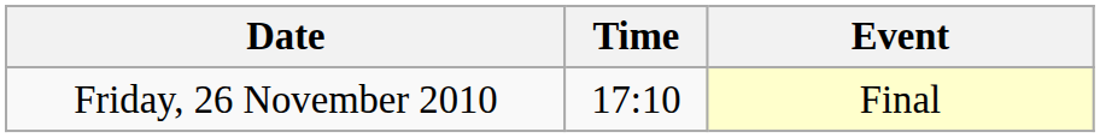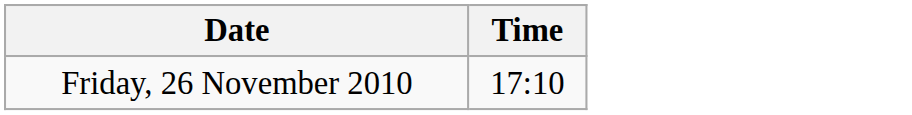 <table class = "wikitable" style="text-align:center;">
 <tr>
 <th width=220>Date</th>
 <th width=50>Time</th>
-<th width=150>Event</th>
 </tr>
 <tr>
 <td>Friday, 26 November 2010</td>
 <td>17:10</td>
-<td bgcolor=ffffcc>Final</td>
 </tr>
 </table>
